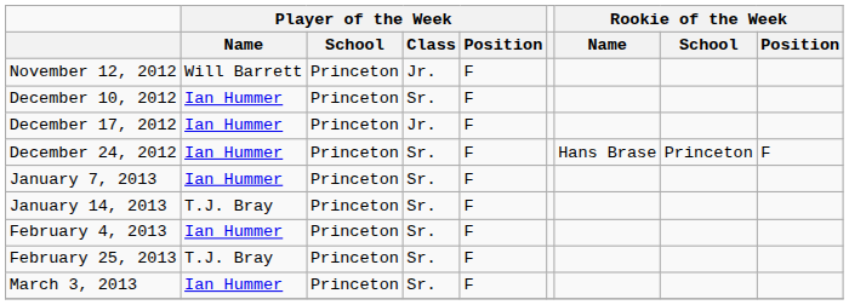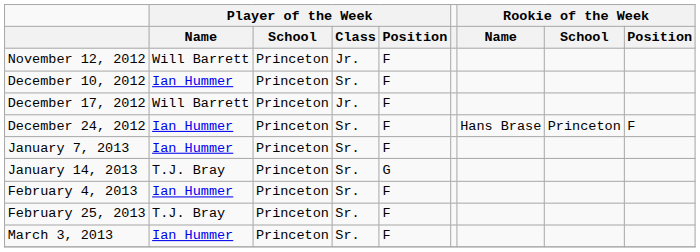 <table class="wikitable">
 <tr>
 <td></td>
 <th colspan=4><strong>Player of the Week</strong></th>
 <td></td>
 <th colspan=4><strong>Rookie of the Week</strong></th>
 </tr>
 <tr>
 <th></th>
 <th>Name</th>
 <th>School</th>
 <th>Class</th>
 <th>Position</th>
 <th></th>
 <th>Name</th>
 <th>School</th>
 <th>Position</th>
 </tr>
 <tr>
 <td>November 12, 2012</td>
 <td>Will Barrett</td>
 <td>Princeton</td>
 <td>Jr.</td>
 <td>F</td>
 <td></td>
 <td></td>
 <td></td>
 <td></td>
 </tr>
 <tr>
 <td>December 10, 2012</td>
 <td><a href='#'>Ian Hummer</a></td>
 <td>Princeton</td>
 <td>Sr.</td>
 <td>F</td>
 <td></td>
 <td></td>
 <td></td>
 <td></td>
 </tr>
 <tr>
 <td>December 17, 2012</td>
-<td><a href='#'>Ian Hummer</a></td>
+<td>Will Barrett</td>
 <td>Princeton</td>
 <td>Jr.</td>
 <td>F</td>
 <td></td>
 <td></td>
 <td></td>
 <td></td>
 </tr>
 <tr>
 <td>December 24, 2012</td>
 <td><a href='#'>Ian Hummer</a></td>
 <td>Princeton</td>
 <td>Sr.</td>
 <td>F</td>
 <td></td>
 <td>Hans Brase</td>
 <td>Princeton</td>
 <td>F</td>
 </tr>
 <tr>
 <td>January 7, 2013</td>
 <td><a href='#'>Ian Hummer</a></td>
 <td>Princeton</td>
 <td>Sr.</td>
 <td>F</td>
 <td></td>
 <td></td>
 <td></td>
 <td></td>
 </tr>
 <tr>
 <td>January 14, 2013</td>
 <td>T.J. Bray</td>
 <td>Princeton</td>
 <td>Sr.</td>
-<td>F</td>
+<td>G</td>
 <td></td>
 <td></td>
 <td></td>
 <td></td>
 </tr>
 <tr>
 <td>February 4, 2013</td>
 <td><a href='#'>Ian Hummer</a></td>
 <td>Princeton</td>
 <td>Sr.</td>
 <td>F</td>
 <td></td>
 <td></td>
 <td></td>
 <td></td>
 </tr>
 <tr>
 <td>February 25, 2013</td>
 <td>T.J. Bray</td>
 <td>Princeton</td>
 <td>Sr.</td>
 <td>F</td>
 <td></td>
 <td></td>
 <td></td>
 <td></td>
 </tr>
 <tr>
 <td>March 3, 2013</td>
 <td><a href='#'>Ian Hummer</a></td>
 <td>Princeton</td>
 <td>Sr.</td>
 <td>F</td>
 <td></td>
 <td></td>
 <td></td>
 <td></td>
 </tr>
 <tr>
 </tr>
 </table>
